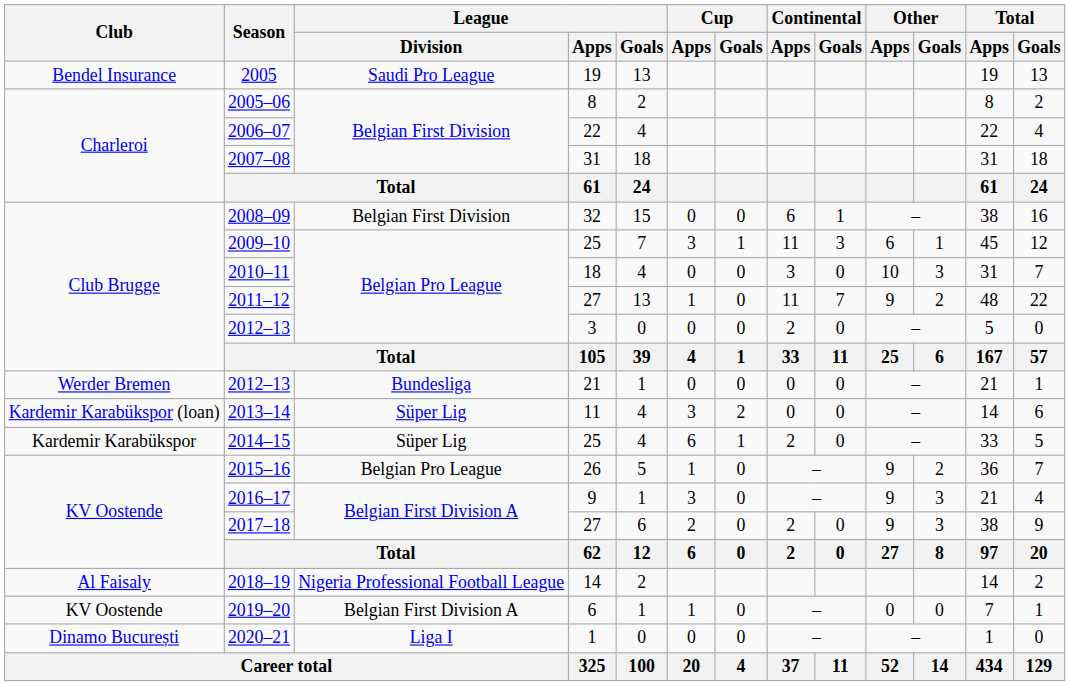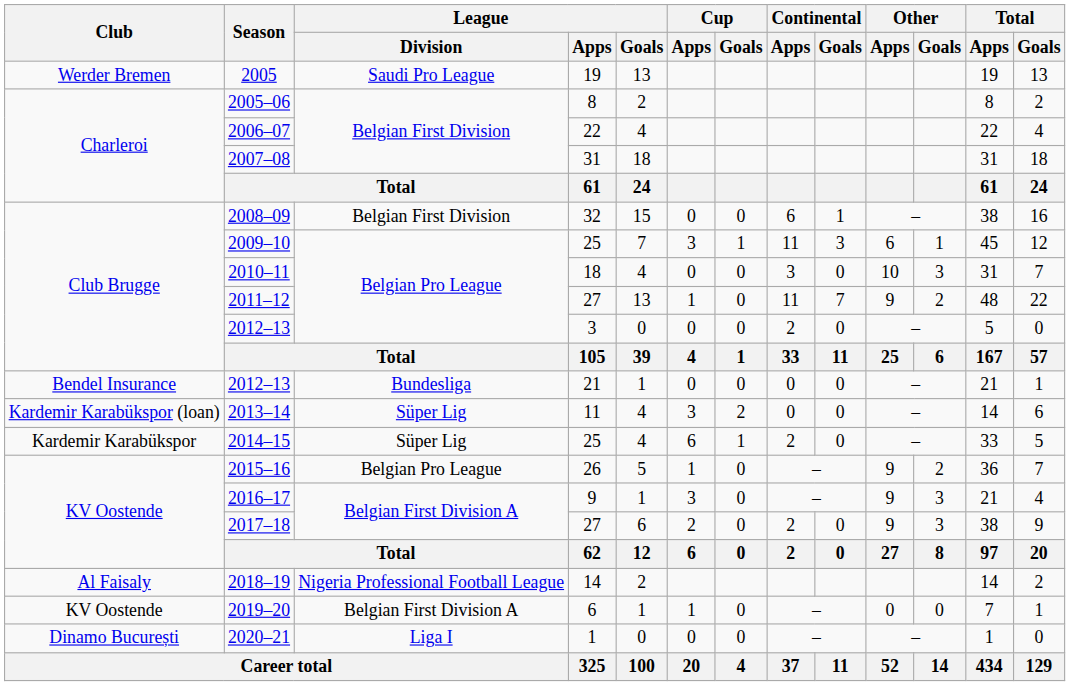 <table class="wikitable" style="text-align:center">
 <tr>
 <th rowspan="2">Club</th>
 <th rowspan="2">Season</th>
 <th colspan="3">League</th>
 <th colspan="2">Cup</th>
 <th colspan="2">Continental</th>
 <th colspan="2">Other</th>
 <th colspan="2">Total</th>
 </tr>
 <tr>
 <th>Division</th>
 <th>Apps</th>
 <th>Goals</th>
 <th>Apps</th>
 <th>Goals</th>
 <th>Apps</th>
 <th>Goals</th>
 <th>Apps</th>
 <th>Goals</th>
 <th>Apps</th>
 <th>Goals</th>
 </tr>
 <tr>
-<td><a href='#'>Bendel Insurance</a></td>
+<td><a href='#'>Werder Bremen</a></td>
 <td><a href='#'>2005</a></td>
 <td><a href='#'>Saudi Pro League</a></td>
 <td>19</td>
 <td>13</td>
 <td></td>
 <td></td>
 <td></td>
 <td></td>
 <td></td>
 <td></td>
 <td>19</td>
 <td>13</td>
 </tr>
 <tr>
 <td rowspan="4"><a href='#'>Charleroi</a></td>
 <td><a href='#'>2005–06</a></td>
 <td rowspan="3"><a href='#'>Belgian First Division</a></td>
 <td>8</td>
 <td>2</td>
 <td></td>
 <td></td>
 <td></td>
 <td></td>
 <td></td>
 <td></td>
 <td>8</td>
 <td>2</td>
 </tr>
 <tr>
 <td><a href='#'>2006–07</a></td>
 <td>22</td>
 <td>4</td>
 <td></td>
 <td></td>
 <td></td>
 <td></td>
 <td></td>
 <td></td>
 <td>22</td>
 <td>4</td>
 </tr>
 <tr>
 <td><a href='#'>2007–08</a></td>
 <td>31</td>
 <td>18</td>
 <td></td>
 <td></td>
 <td></td>
 <td></td>
 <td></td>
 <td></td>
 <td>31</td>
 <td>18</td>
 </tr>
 <tr>
 <th colspan="2">Total</th>
 <th>61</th>
 <th>24</th>
 <th></th>
 <th></th>
 <th></th>
 <th></th>
 <th></th>
 <th></th>
 <th>61</th>
 <th>24</th>
 </tr>
 <tr>
 <td rowspan=6><a href='#'>Club Brugge</a></td>
 <td><a href='#'>2008–09</a></td>
 <td>Belgian First Division</td>
 <td>32</td>
 <td>15</td>
 <td>0</td>
 <td>0</td>
 <td>6</td>
 <td>1</td>
 <td colspan="2">–</td>
 <td>38</td>
 <td>16</td>
 </tr>
 <tr>
 <td><a href='#'>2009–10</a></td>
 <td rowspan="4"><a href='#'>Belgian Pro League</a></td>
 <td>25</td>
 <td>7</td>
 <td>3</td>
 <td>1</td>
 <td>11</td>
 <td>3</td>
 <td>6</td>
 <td>1</td>
 <td>45</td>
 <td>12</td>
 </tr>
 <tr>
 <td><a href='#'>2010–11</a></td>
 <td>18</td>
 <td>4</td>
 <td>0</td>
 <td>0</td>
 <td>3</td>
 <td>0</td>
 <td>10</td>
 <td>3</td>
 <td>31</td>
 <td>7</td>
 </tr>
 <tr>
 <td><a href='#'>2011–12</a></td>
 <td>27</td>
 <td>13</td>
 <td>1</td>
 <td>0</td>
 <td>11</td>
 <td>7</td>
 <td>9</td>
 <td>2</td>
 <td>48</td>
 <td>22</td>
 </tr>
 <tr>
 <td><a href='#'>2012–13</a></td>
 <td>3</td>
 <td>0</td>
 <td>0</td>
 <td>0</td>
 <td>2</td>
 <td>0</td>
 <td colspan="2">–</td>
 <td>5</td>
 <td>0</td>
 </tr>
 <tr>
 <th colspan="2">Total</th>
 <th>105</th>
 <th>39</th>
 <th>4</th>
 <th>1</th>
 <th>33</th>
 <th>11</th>
 <th>25</th>
 <th>6</th>
 <th>167</th>
 <th>57</th>
 </tr>
 <tr>
-<td><a href='#'>Werder Bremen</a></td>
+<td><a href='#'>Bendel Insurance</a></td>
 <td><a href='#'>2012–13</a></td>
 <td><a href='#'>Bundesliga</a></td>
 <td>21</td>
 <td>1</td>
 <td>0</td>
 <td>0</td>
 <td>0</td>
 <td>0</td>
 <td colspan="2">–</td>
 <td>21</td>
 <td>1</td>
 </tr>
 <tr>
 <td><a href='#'>Kardemir Karabükspor</a> (loan)</td>
 <td><a href='#'>2013–14</a></td>
 <td><a href='#'>Süper Lig</a></td>
 <td>11</td>
 <td>4</td>
 <td>3</td>
 <td>2</td>
 <td>0</td>
 <td>0</td>
 <td colspan="2">–</td>
 <td>14</td>
 <td>6</td>
 </tr>
 <tr>
 <td>Kardemir Karabükspor</td>
 <td><a href='#'>2014–15</a></td>
 <td>Süper Lig</td>
 <td>25</td>
 <td>4</td>
 <td>6</td>
 <td>1</td>
 <td>2</td>
 <td>0</td>
 <td colspan="2">–</td>
 <td>33</td>
 <td>5</td>
 </tr>
 <tr>
 <td rowspan="4"><a href='#'>KV Oostende</a></td>
 <td><a href='#'>2015–16</a></td>
 <td>Belgian Pro League</td>
 <td>26</td>
 <td>5</td>
 <td>1</td>
 <td>0</td>
 <td colspan="2">–</td>
 <td>9</td>
 <td>2</td>
 <td>36</td>
 <td>7</td>
 </tr>
 <tr>
 <td><a href='#'>2016–17</a></td>
 <td rowspan="2"><a href='#'>Belgian First Division A</a></td>
 <td>9</td>
 <td>1</td>
 <td>3</td>
 <td>0</td>
 <td colspan="2">–</td>
 <td>9</td>
 <td>3</td>
 <td>21</td>
 <td>4</td>
 </tr>
 <tr>
 <td><a href='#'>2017–18</a></td>
 <td>27</td>
 <td>6</td>
 <td>2</td>
 <td>0</td>
 <td>2</td>
 <td>0</td>
 <td>9</td>
 <td>3</td>
 <td>38</td>
 <td>9</td>
 </tr>
 <tr>
 <th colspan="2">Total</th>
 <th>62</th>
 <th>12</th>
 <th>6</th>
 <th>0</th>
 <th>2</th>
 <th>0</th>
 <th>27</th>
 <th>8</th>
 <th>97</th>
 <th>20</th>
 </tr>
 <tr>
 <td><a href='#'>Al Faisaly</a></td>
 <td><a href='#'>2018–19</a></td>
 <td><a href='#'>Nigeria Professional Football League</a></td>
 <td>14</td>
 <td>2</td>
 <td></td>
 <td></td>
 <td></td>
 <td></td>
 <td></td>
 <td></td>
 <td>14</td>
 <td>2</td>
 </tr>
 <tr>
 <td>KV Oostende</td>
 <td><a href='#'>2019–20</a></td>
 <td>Belgian First Division A</td>
 <td>6</td>
 <td>1</td>
 <td>1</td>
 <td>0</td>
 <td colspan="2">–</td>
 <td>0</td>
 <td>0</td>
 <td>7</td>
 <td>1</td>
 </tr>
 <tr>
 <td><a href='#'>Dinamo București</a></td>
 <td><a href='#'>2020–21</a></td>
 <td><a href='#'>Liga I</a></td>
 <td>1</td>
 <td>0</td>
 <td>0</td>
 <td>0</td>
 <td colspan="2">–</td>
 <td colspan="2">–</td>
 <td>1</td>
 <td>0</td>
 </tr>
 <tr>
 <th colspan="3">Career total</th>
 <th>325</th>
 <th>100</th>
 <th>20</th>
 <th>4</th>
 <th>37</th>
 <th>11</th>
 <th>52</th>
 <th>14</th>
 <th>434</th>
 <th>129</th>
 </tr>
 </table>
